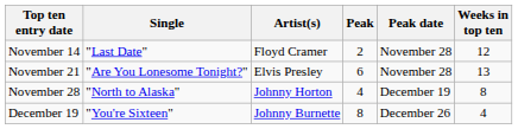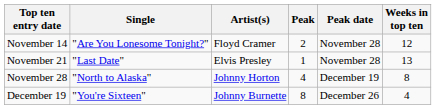 <table class="plainrowheaders sortable wikitable">
 <tr>
 <th>Top ten<br>entry date</th>
 <th>Single</th>
 <th>Artist(s)</th>
 <th>Peak</th>
 <th>Peak date</th>
 <th data-sort-type="number">Weeks in<br>top ten</th>
 </tr>
 <tr>
 <td>November 14</td>
-<td>"<a href='#'>Last Date</a>"</td>
+<td>"<a href='#'>Are You Lonesome Tonight?</a>"</td>
 <td>Floyd Cramer</td>
 <td align=center>2</td>
 <td>November 28</td>
 <td align=center>12</td>
 </tr>
 <tr>
 <td>November 21</td>
-<td>"<a href='#'>Are You Lonesome Tonight?</a>"</td>
+<td>"<a href='#'>Last Date</a>"</td>
 <td>Elvis Presley</td>
-<td align=center>6</td>
+<td align=center>1</td>
 <td>November 28</td>
 <td align=center>13</td>
 </tr>
 <tr>
 <td>November 28</td>
 <td>"<a href='#'>North to Alaska</a>"</td>
 <td><a href='#'>Johnny Horton</a></td>
 <td align=center>4</td>
 <td>December 19</td>
 <td align=center>8</td>
 </tr>
 <tr>
 <td>December 19</td>
 <td>"<a href='#'>You're Sixteen</a>"</td>
 <td><a href='#'>Johnny Burnette</a></td>
 <td align=center>8</td>
 <td>December 26</td>
 <td align=center>4</td>
 </tr>
 </table>
